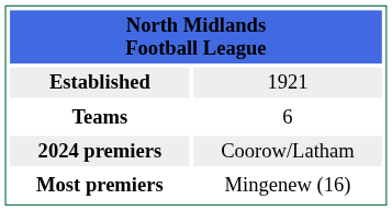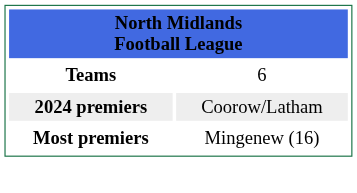 <table style="margin:5px; border:1px solid #177245;" align=right cellpadding=3 cellspacing=3 width=300>
 <tr align="center" bgcolor=#4169E1>
 <td colspan=2><span><strong>North Midlands<br>Football League</strong></span></td>
-</tr>
-<tr align="center" bgcolor="#eeeeee">
-<td><strong>Established</strong></td>
-<td>1921</td>
 </tr>
 <tr align="center">
 <td><strong>Teams</strong></td>
 <td>6</td>
 </tr>
 <tr align="center" bgcolor="#eeeeee">
 <td><strong>2024 premiers</strong></td>
 <td>Coorow/Latham</td>
 </tr>
 <tr align="center">
 <td><strong>Most premiers</strong></td>
 <td>Mingenew (16)</td>
 </tr>
 </table>
